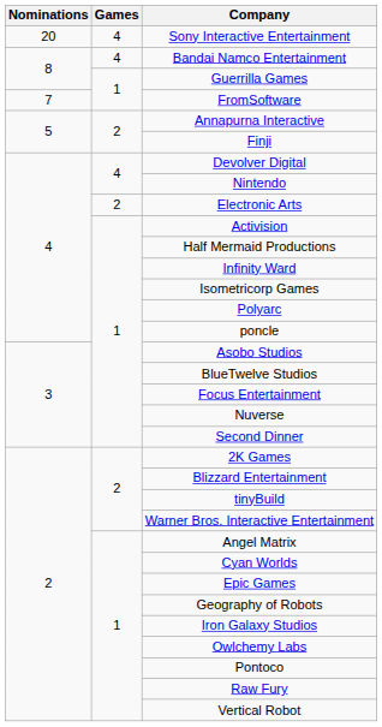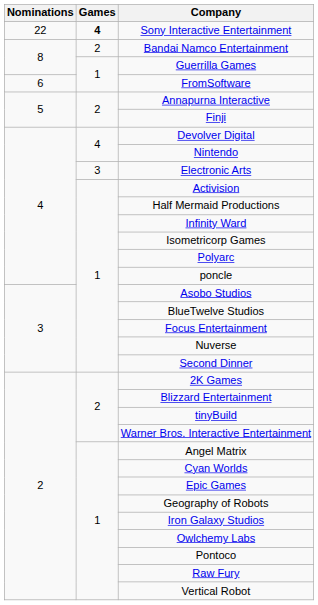 <table class="wikitable floatright" rowspan="2" style="text-align:center;" background: #f6e39c;>
 <tr>
 <th scope="col">Nominations</th>
 <th scope="col">Games</th>
 <th scope="col">Company</th>
 </tr>
 <tr>
-<td>20</td>
-<td>4</td>
+<td>22</td>
+<td><strong>4</strong></td>
 <td><a href='#'>Sony Interactive Entertainment</a></td>
 </tr>
 <tr>
 <td rowspan=2>8</td>
-<td>4</td>
+<td>2</td>
 <td><a href='#'>Bandai Namco Entertainment</a></td>
 </tr>
 <tr>
 <td rowspan=2>1</td>
 <td><a href='#'>Guerrilla Games</a></td>
 </tr>
 <tr>
-<td>7</td>
+<td>6</td>
 <td><a href='#'>FromSoftware</a></td>
 </tr>
 <tr>
 <td rowspan=2>5</td>
 <td rowspan=2>2</td>
 <td><a href='#'>Annapurna Interactive</a></td>
 </tr>
 <tr>
 <td><a href='#'>Finji</a></td>
 </tr>
 <tr>
 <td rowspan=9>4</td>
 <td rowspan=2>4</td>
 <td><a href='#'>Devolver Digital</a></td>
 </tr>
 <tr>
 <td><a href='#'>Nintendo</a></td>
 </tr>
 <tr>
-<td>2</td>
+<td>3</td>
 <td><a href='#'>Electronic Arts</a></td>
 </tr>
 <tr>
 <td rowspan=11>1</td>
 <td><a href='#'>Activision</a></td>
 </tr>
 <tr>
 <td>Half Mermaid Productions</td>
 </tr>
 <tr>
 <td><a href='#'>Infinity Ward</a></td>
 </tr>
 <tr>
 <td>Isometricorp Games</td>
 </tr>
 <tr>
 <td><a href='#'>Polyarc</a></td>
 </tr>
 <tr>
 <td>poncle</td>
 </tr>
 <tr>
 <td rowspan=5>3</td>
 <td><a href='#'>Asobo Studios</a></td>
 </tr>
 <tr>
 <td>BlueTwelve Studios</td>
 </tr>
 <tr>
 <td><a href='#'>Focus Entertainment</a></td>
 </tr>
 <tr>
 <td>Nuverse</td>
 </tr>
 <tr>
 <td><a href='#'>Second Dinner</a></td>
 </tr>
 <tr>
 <td rowspan=14>2</td>
 <td rowspan=4>2</td>
 <td><a href='#'>2K Games</a></td>
 </tr>
 <tr>
 <td><a href='#'>Blizzard Entertainment</a></td>
 </tr>
 <tr>
 <td><a href='#'>tinyBuild</a></td>
 </tr>
 <tr>
 <td><a href='#'>Warner Bros. Interactive Entertainment</a></td>
 </tr>
 <tr>
 <td rowspan=10>1</td>
 <td>Angel Matrix</td>
 </tr>
 <tr>
 <td><a href='#'>Cyan Worlds</a></td>
 </tr>
 <tr>
 <td><a href='#'>Epic Games</a></td>
 </tr>
 <tr>
 <td>Geography of Robots</td>
 </tr>
 <tr>
 <td><a href='#'>Iron Galaxy Studios</a></td>
 </tr>
 <tr>
 <td><a href='#'>Owlchemy Labs</a></td>
 </tr>
 <tr>
 <td>Pontoco</td>
 </tr>
 <tr>
 <td><a href='#'>Raw Fury</a></td>
 </tr>
 <tr>
 <td>Vertical Robot</td>
 </tr>
 </table>
